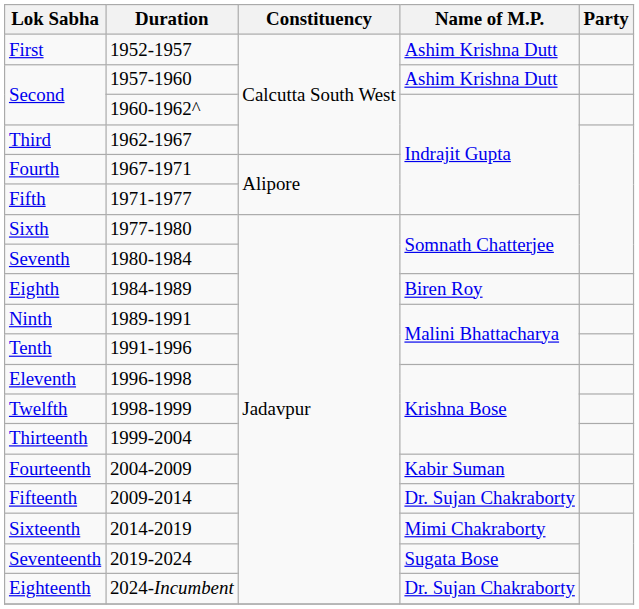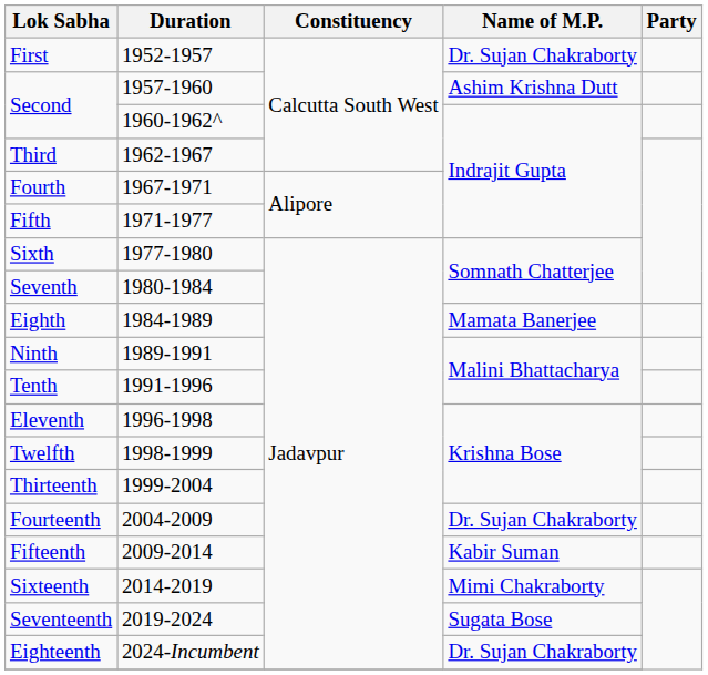 <table class="wikitable sortable">
 <tr>
 <th>Lok Sabha</th>
 <th>Duration</th>
 <th>Constituency</th>
 <th>Name of M.P.</th>
 <th colspan=2>Party</th>
 </tr>
 <tr>
 <td><a href='#'>First</a></td>
 <td>1952-1957</td>
 <td rowspan=4>Calcutta South West</td>
-<td><a href='#'>Ashim Krishna Dutt</a></td>
+<td><a href='#'>Dr. Sujan Chakraborty</a></td>
 <td></td>
 </tr>
 <tr>
 <td rowspan=2><a href='#'>Second</a></td>
 <td>1957-1960</td>
 <td><a href='#'>Ashim Krishna Dutt</a></td>
 <td></td>
 </tr>
 <tr>
 <td>1960-1962^</td>
 <td rowspan=4><a href='#'>Indrajit Gupta</a></td>
 <td></td>
 </tr>
 <tr>
 <td><a href='#'>Third</a></td>
 <td>1962-1967</td>
 </tr>
 <tr>
 <td><a href='#'>Fourth</a></td>
 <td>1967-1971</td>
 <td rowspan=2>Alipore</td>
 </tr>
 <tr>
 <td><a href='#'>Fifth</a></td>
 <td>1971-1977</td>
 </tr>
 <tr>
 <td><a href='#'>Sixth</a></td>
 <td>1977-1980</td>
 <td rowspan=13>Jadavpur</td>
 <td rowspan=2><a href='#'>Somnath Chatterjee</a></td>
 </tr>
 <tr>
 <td><a href='#'>Seventh</a></td>
 <td>1980-1984</td>
 </tr>
 <tr>
 <td><a href='#'>Eighth</a></td>
 <td>1984-1989</td>
-<td><a href='#'>Biren Roy</a></td>
+<td><a href='#'>Mamata Banerjee</a></td>
 <td></td>
 </tr>
 <tr>
 <td><a href='#'>Ninth</a></td>
 <td>1989-1991</td>
 <td rowspan=2><a href='#'>Malini Bhattacharya</a></td>
 <td></td>
 </tr>
 <tr>
 <td><a href='#'>Tenth</a></td>
 <td>1991-1996</td>
 </tr>
 <tr>
 <td><a href='#'>Eleventh</a></td>
 <td>1996-1998</td>
 <td rowspan=3><a href='#'>Krishna Bose</a></td>
 <td></td>
 </tr>
 <tr>
 <td><a href='#'>Twelfth</a></td>
 <td>1998-1999</td>
 <td></td>
 </tr>
 <tr>
 <td><a href='#'>Thirteenth</a></td>
 <td>1999-2004</td>
 </tr>
 <tr>
 <td><a href='#'>Fourteenth</a></td>
 <td>2004-2009</td>
-<td><a href='#'>Kabir Suman</a></td>
+<td><a href='#'>Dr. Sujan Chakraborty</a></td>
 <td></td>
 </tr>
 <tr>
 <td><a href='#'>Fifteenth</a></td>
 <td>2009-2014</td>
-<td><a href='#'>Dr. Sujan Chakraborty</a></td>
+<td><a href='#'>Kabir Suman</a></td>
 <td></td>
 </tr>
 <tr>
 <td><a href='#'>Sixteenth</a></td>
 <td>2014-2019</td>
 <td><a href='#'>Mimi Chakraborty</a></td>
 </tr>
 <tr>
 <td><a href='#'>Seventeenth</a></td>
 <td>2019-2024</td>
 <td><a href='#'>Sugata Bose</a></td>
 </tr>
 <tr>
 <td><a href='#'>Eighteenth</a></td>
 <td>2024-<em>Incumbent</em></td>
 <td><a href='#'>Dr. Sujan Chakraborty</a></td>
 </tr>
 <tr>
 </tr>
 </table>
